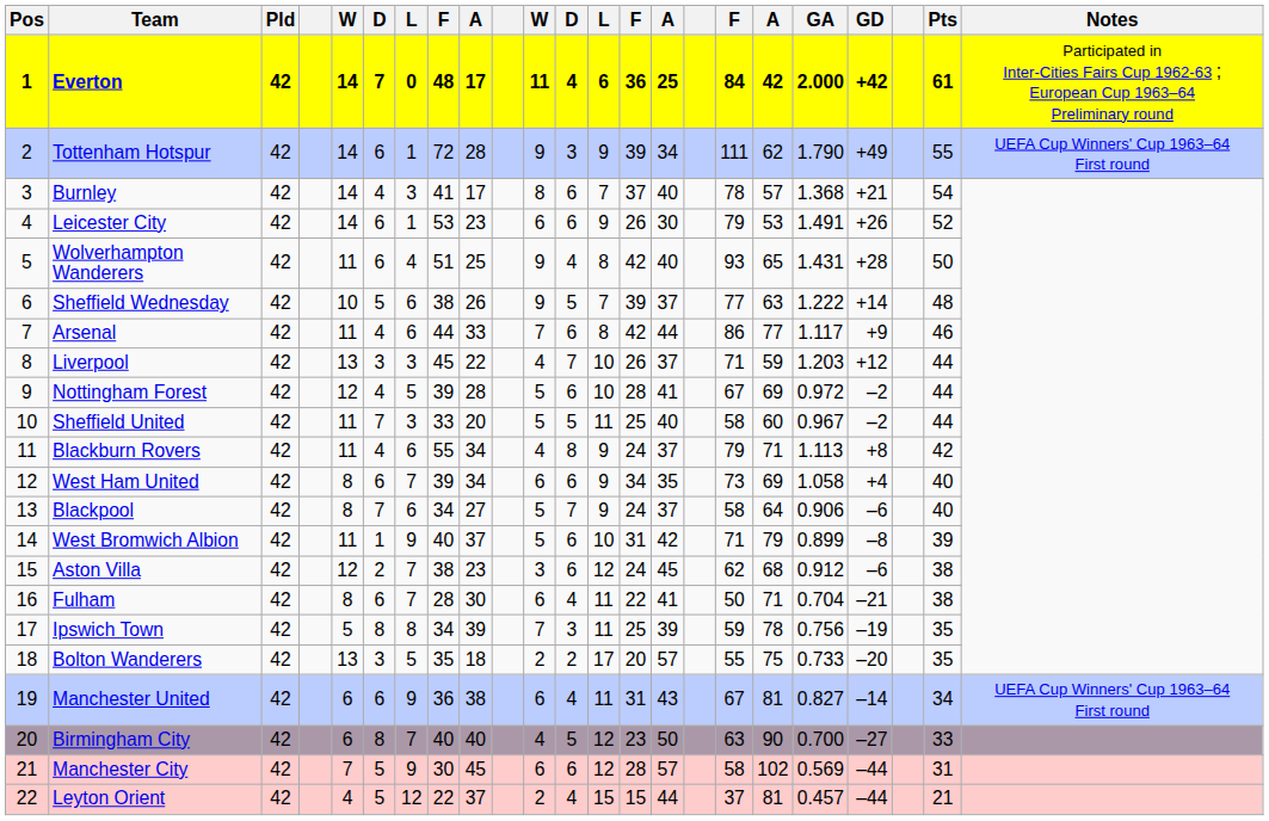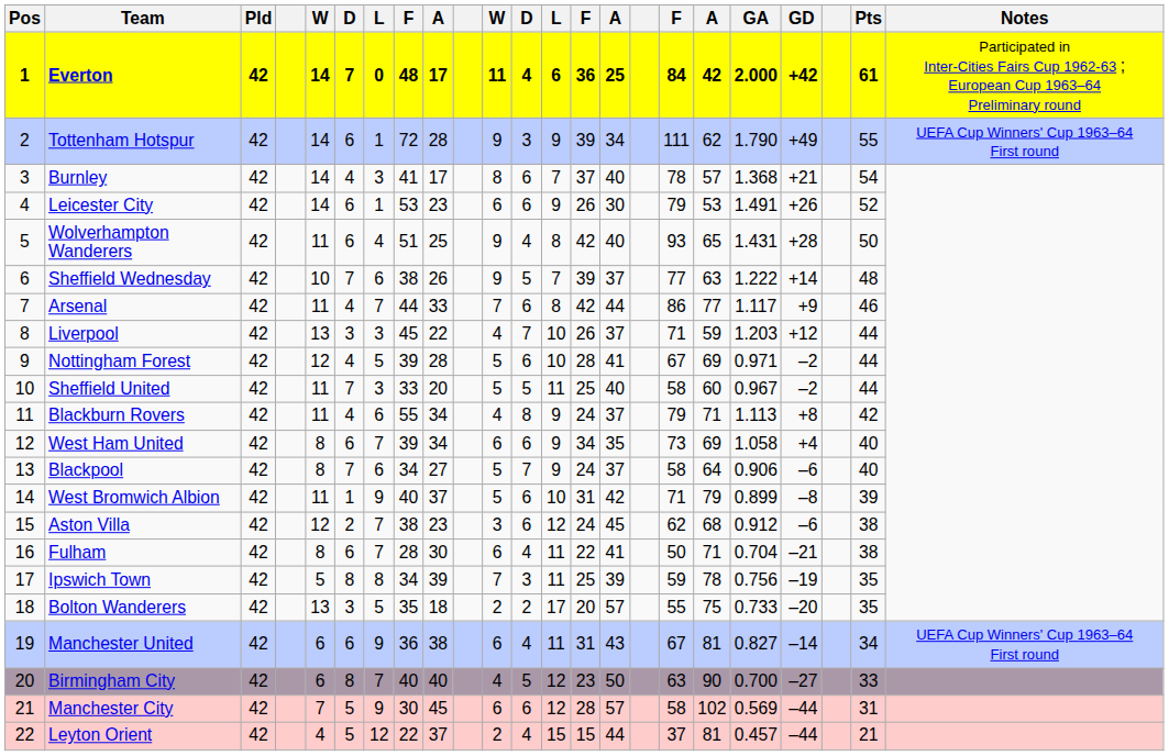 <table class="wikitable" style="text-align: center;">
 <tr>
 <th width=20>Pos</th>
 <th width=175>Team</th>
 <th width=20>Pld</th>
 <th width=20></th>
 <th width=20>W</th>
 <th width=20>D</th>
 <th width=20>L</th>
 <th width=20>F</th>
 <th width=20>A</th>
 <th width=20></th>
 <th width=20>W</th>
 <th width=20>D</th>
 <th width=20>L</th>
 <th width=20>F</th>
 <th width=20>A</th>
 <th width=20></th>
 <th width=20>F</th>
 <th width=20>A</th>
 <th width=20>GA</th>
 <th width=30>GD</th>
 <th width=20></th>
 <th width=20>Pts</th>
 <th width=250>Notes</th>
 </tr>
 <tr bgcolor=#FFFF00>
 <td><strong>1</strong></td>
 <td align=left><strong><a href='#'>Everton</a> </strong></td>
 <td><strong>42</strong></td>
 <td></td>
 <td><strong>14</strong></td>
 <td><strong>7</strong></td>
 <td><strong>0</strong></td>
 <td><strong>48</strong></td>
 <td><strong>17</strong></td>
 <td></td>
 <td><strong>11</strong></td>
 <td><strong>4</strong></td>
 <td><strong>6</strong></td>
 <td><strong>36</strong></td>
 <td><strong>25</strong></td>
 <td></td>
 <td><strong>84</strong></td>
 <td><strong>42</strong></td>
 <td><strong>2.000</strong></td>
 <td align=right><strong>+42</strong></td>
 <td></td>
 <td><strong>61</strong></td>
 <td><small>Participated in <br><a href='#'>Inter-Cities Fairs Cup 1962-63</a> </small>;<br><small><a href='#'>European Cup 1963–64<br>Preliminary round</a> </small></td>
 </tr>
 <tr style="background:#bbccff;">
 <td>2</td>
 <td align=left><a href='#'>Tottenham Hotspur</a></td>
 <td>42</td>
 <td></td>
 <td>14</td>
 <td>6</td>
 <td>1</td>
 <td>72</td>
 <td>28</td>
 <td></td>
 <td>9</td>
 <td>3</td>
 <td>9</td>
 <td>39</td>
 <td>34</td>
 <td></td>
 <td>111</td>
 <td>62</td>
 <td>1.790</td>
 <td align=right>+49</td>
 <td></td>
 <td>55</td>
 <td><small><a href='#'>UEFA Cup Winners' Cup 1963–64<br>First round</a> </small></td>
 </tr>
 <tr>
 <td>3</td>
 <td align=left><a href='#'>Burnley</a></td>
 <td>42</td>
 <td></td>
 <td>14</td>
 <td>4</td>
 <td>3</td>
 <td>41</td>
 <td>17</td>
 <td></td>
 <td>8</td>
 <td>6</td>
 <td>7</td>
 <td>37</td>
 <td>40</td>
 <td></td>
 <td>78</td>
 <td>57</td>
 <td>1.368</td>
 <td align=right>+21</td>
 <td></td>
 <td>54</td>
 </tr>
 <tr>
 <td>4</td>
 <td align=left><a href='#'>Leicester City</a></td>
 <td>42</td>
 <td></td>
 <td>14</td>
 <td>6</td>
 <td>1</td>
 <td>53</td>
 <td>23</td>
 <td></td>
 <td>6</td>
 <td>6</td>
 <td>9</td>
 <td>26</td>
 <td>30</td>
 <td></td>
 <td>79</td>
 <td>53</td>
 <td>1.491</td>
 <td align=right>+26</td>
 <td></td>
 <td>52</td>
 </tr>
 <tr>
 <td>5</td>
 <td align=left><a href='#'>Wolverhampton Wanderers</a></td>
 <td>42</td>
 <td></td>
 <td>11</td>
 <td>6</td>
 <td>4</td>
 <td>51</td>
 <td>25</td>
 <td></td>
 <td>9</td>
 <td>4</td>
 <td>8</td>
 <td>42</td>
 <td>40</td>
 <td></td>
 <td>93</td>
 <td>65</td>
 <td>1.431</td>
 <td align=right>+28</td>
 <td></td>
 <td>50</td>
 </tr>
 <tr>
 <td>6</td>
 <td align=left><a href='#'>Sheffield Wednesday</a></td>
 <td>42</td>
 <td></td>
 <td>10</td>
-<td>5</td>
+<td>7</td>
 <td>6</td>
 <td>38</td>
 <td>26</td>
 <td></td>
 <td>9</td>
 <td>5</td>
 <td>7</td>
 <td>39</td>
 <td>37</td>
 <td></td>
 <td>77</td>
 <td>63</td>
 <td>1.222</td>
 <td align=right>+14</td>
 <td></td>
 <td>48</td>
 </tr>
 <tr>
 <td>7</td>
 <td align=left><a href='#'>Arsenal</a></td>
 <td>42</td>
 <td></td>
 <td>11</td>
 <td>4</td>
-<td>6</td>
+<td>7</td>
 <td>44</td>
 <td>33</td>
 <td></td>
 <td>7</td>
 <td>6</td>
 <td>8</td>
 <td>42</td>
 <td>44</td>
 <td></td>
 <td>86</td>
 <td>77</td>
 <td>1.117</td>
 <td align=right>+9</td>
 <td></td>
 <td>46</td>
 </tr>
 <tr>
 <td>8</td>
 <td align=left><a href='#'>Liverpool</a></td>
 <td>42</td>
 <td></td>
 <td>13</td>
 <td>3</td>
 <td>3</td>
 <td>45</td>
 <td>22</td>
 <td></td>
 <td>4</td>
 <td>7</td>
 <td>10</td>
 <td>26</td>
 <td>37</td>
 <td></td>
 <td>71</td>
 <td>59</td>
 <td>1.203</td>
 <td align=right>+12</td>
 <td></td>
 <td>44</td>
 </tr>
 <tr>
 <td>9</td>
 <td align=left><a href='#'>Nottingham Forest</a></td>
 <td>42</td>
 <td></td>
 <td>12</td>
 <td>4</td>
 <td>5</td>
 <td>39</td>
 <td>28</td>
 <td></td>
 <td>5</td>
 <td>6</td>
 <td>10</td>
 <td>28</td>
 <td>41</td>
 <td></td>
 <td>67</td>
 <td>69</td>
-<td>0.972</td>
+<td>0.971</td>
 <td align=right>–2</td>
 <td></td>
 <td>44</td>
 </tr>
 <tr>
 <td>10</td>
 <td align=left><a href='#'>Sheffield United</a></td>
 <td>42</td>
 <td></td>
 <td>11</td>
 <td>7</td>
 <td>3</td>
 <td>33</td>
 <td>20</td>
 <td></td>
 <td>5</td>
 <td>5</td>
 <td>11</td>
 <td>25</td>
 <td>40</td>
 <td></td>
 <td>58</td>
 <td>60</td>
 <td>0.967</td>
 <td align=right>–2</td>
 <td></td>
 <td>44</td>
 </tr>
 <tr>
 <td>11</td>
 <td align=left><a href='#'>Blackburn Rovers</a></td>
 <td>42</td>
 <td></td>
 <td>11</td>
 <td>4</td>
 <td>6</td>
 <td>55</td>
 <td>34</td>
 <td></td>
 <td>4</td>
 <td>8</td>
 <td>9</td>
 <td>24</td>
 <td>37</td>
 <td></td>
 <td>79</td>
 <td>71</td>
 <td>1.113</td>
 <td align=right>+8</td>
 <td></td>
 <td>42</td>
 </tr>
 <tr>
 <td>12</td>
 <td align=left><a href='#'>West Ham United</a></td>
 <td>42</td>
 <td></td>
 <td>8</td>
 <td>6</td>
 <td>7</td>
 <td>39</td>
 <td>34</td>
 <td></td>
 <td>6</td>
 <td>6</td>
 <td>9</td>
 <td>34</td>
 <td>35</td>
 <td></td>
 <td>73</td>
 <td>69</td>
 <td>1.058</td>
 <td align=right>+4</td>
 <td></td>
 <td>40</td>
 </tr>
 <tr>
 <td>13</td>
 <td align=left><a href='#'>Blackpool</a></td>
 <td>42</td>
 <td></td>
 <td>8</td>
 <td>7</td>
 <td>6</td>
 <td>34</td>
 <td>27</td>
 <td></td>
 <td>5</td>
 <td>7</td>
 <td>9</td>
 <td>24</td>
 <td>37</td>
 <td></td>
 <td>58</td>
 <td>64</td>
 <td>0.906</td>
 <td align=right>–6</td>
 <td></td>
 <td>40</td>
 </tr>
 <tr>
 <td>14</td>
 <td align=left><a href='#'>West Bromwich Albion</a></td>
 <td>42</td>
 <td></td>
 <td>11</td>
 <td>1</td>
 <td>9</td>
 <td>40</td>
 <td>37</td>
 <td></td>
 <td>5</td>
 <td>6</td>
 <td>10</td>
 <td>31</td>
 <td>42</td>
 <td></td>
 <td>71</td>
 <td>79</td>
 <td>0.899</td>
 <td align=right>–8</td>
 <td></td>
 <td>39</td>
 </tr>
 <tr>
 <td>15</td>
 <td align=left><a href='#'>Aston Villa</a></td>
 <td>42</td>
 <td></td>
 <td>12</td>
 <td>2</td>
 <td>7</td>
 <td>38</td>
 <td>23</td>
 <td></td>
 <td>3</td>
 <td>6</td>
 <td>12</td>
 <td>24</td>
 <td>45</td>
 <td></td>
 <td>62</td>
 <td>68</td>
 <td>0.912</td>
 <td align=right>–6</td>
 <td></td>
 <td>38</td>
 </tr>
 <tr>
 <td>16</td>
 <td align=left><a href='#'>Fulham</a></td>
 <td>42</td>
 <td></td>
 <td>8</td>
 <td>6</td>
 <td>7</td>
 <td>28</td>
 <td>30</td>
 <td></td>
 <td>6</td>
 <td>4</td>
 <td>11</td>
 <td>22</td>
 <td>41</td>
 <td></td>
 <td>50</td>
 <td>71</td>
 <td>0.704</td>
 <td align=right>–21</td>
 <td></td>
 <td>38</td>
 </tr>
 <tr>
 <td>17</td>
 <td align=left><a href='#'>Ipswich Town</a></td>
 <td>42</td>
 <td></td>
 <td>5</td>
 <td>8</td>
 <td>8</td>
 <td>34</td>
 <td>39</td>
 <td></td>
 <td>7</td>
 <td>3</td>
 <td>11</td>
 <td>25</td>
 <td>39</td>
 <td></td>
 <td>59</td>
 <td>78</td>
 <td>0.756</td>
 <td align=right>–19</td>
 <td></td>
 <td>35</td>
 </tr>
 <tr>
 <td>18</td>
 <td align=left><a href='#'>Bolton Wanderers</a></td>
 <td>42</td>
 <td></td>
 <td>13</td>
 <td>3</td>
 <td>5</td>
 <td>35</td>
 <td>18</td>
 <td></td>
 <td>2</td>
 <td>2</td>
 <td>17</td>
 <td>20</td>
 <td>57</td>
 <td></td>
 <td>55</td>
 <td>75</td>
 <td>0.733</td>
 <td align=right>–20</td>
 <td></td>
 <td>35</td>
 </tr>
 <tr style="background:#bbccff;">
 <td>19</td>
 <td align=left><a href='#'>Manchester United</a></td>
 <td>42</td>
 <td></td>
 <td>6</td>
 <td>6</td>
 <td>9</td>
 <td>36</td>
 <td>38</td>
 <td></td>
 <td>6</td>
 <td>4</td>
 <td>11</td>
 <td>31</td>
 <td>43</td>
 <td></td>
 <td>67</td>
 <td>81</td>
 <td>0.827</td>
 <td align=right>–14</td>
 <td></td>
 <td>34</td>
 <td><small><a href='#'>UEFA Cup Winners' Cup 1963–64<br>First round</a></small></td>
 </tr>
 <tr bgcolor=#AA98A9>
 <td>20</td>
 <td align=left><a href='#'>Birmingham City</a></td>
 <td>42</td>
 <td></td>
 <td>6</td>
 <td>8</td>
 <td>7</td>
 <td>40</td>
 <td>40</td>
 <td></td>
 <td>4</td>
 <td>5</td>
 <td>12</td>
 <td>23</td>
 <td>50</td>
 <td></td>
 <td>63</td>
 <td>90</td>
 <td>0.700</td>
 <td align=right>–27</td>
 <td></td>
 <td>33</td>
 <td></td>
 </tr>
 <tr bgcolor="#FFCCCC">
 <td>21</td>
 <td align=left><a href='#'>Manchester City</a></td>
 <td>42</td>
 <td></td>
 <td>7</td>
 <td>5</td>
 <td>9</td>
 <td>30</td>
 <td>45</td>
 <td></td>
 <td>6</td>
 <td>6</td>
 <td>12</td>
 <td>28</td>
 <td>57</td>
 <td></td>
 <td>58</td>
 <td>102</td>
 <td>0.569</td>
 <td align=right>–44</td>
 <td></td>
 <td>31</td>
 <td></td>
 </tr>
 <tr bgcolor="#FFCCCC">
 <td>22</td>
 <td align=left><a href='#'>Leyton Orient</a></td>
 <td>42</td>
 <td></td>
 <td>4</td>
 <td>5</td>
 <td>12</td>
 <td>22</td>
 <td>37</td>
 <td></td>
 <td>2</td>
 <td>4</td>
 <td>15</td>
 <td>15</td>
 <td>44</td>
 <td></td>
 <td>37</td>
 <td>81</td>
 <td>0.457</td>
 <td align=right>–44</td>
 <td></td>
 <td>21</td>
 <td></td>
 </tr>
 </table>
